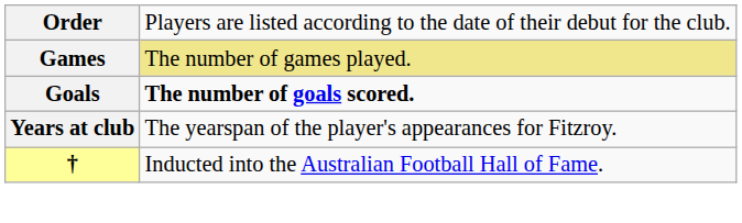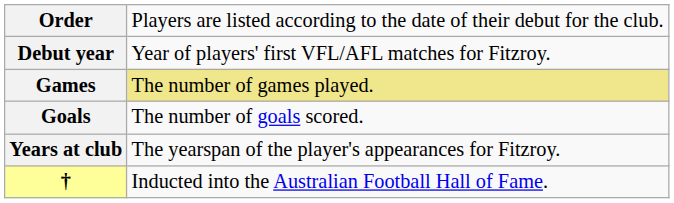 <table class="wikitable plainrowheaders">
 <tr>
 <th scope="row" style="text-align:center;">Order</th>
 <td>Players are listed according to the date of their debut for the club.</td>
+</tr>
+<tr>
+<th scope="row" style="text-align:center;">Debut year</th>
+<td>Year of players' first VFL/AFL matches for Fitzroy.</td>
 </tr>
 <tr>
 <th scope="row" style="text-align:center;">Games</th>
 <td style="background: khaki;">The number of games played.</td>
 </tr>
 <tr>
 <th scope="row" style="text-align:center;">Goals</th>
-<td><strong>The number of <a href='#'>goals</a> scored.</strong></td>
+<td>The number of <a href='#'>goals</a> scored.</td>
 </tr>
 <tr>
 <th scope="row" style="text-align:center;">Years at club</th>
 <td>The yearspan of the player's appearances for Fitzroy.</td>
 </tr>
 <tr>
 <th scope="row" style="text-align:center; background:#FFFF99">†</th>
 <td>Inducted into the <a href='#'>Australian Football Hall of Fame</a>.</td>
 </tr>
 </table>
